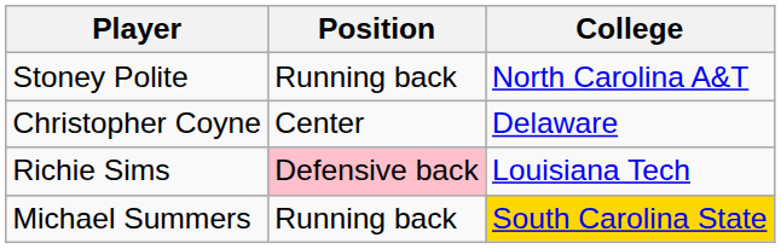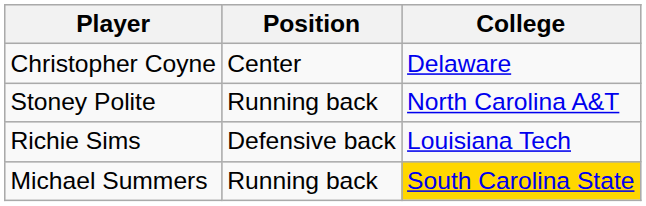 <table class="wikitable">
 <tr>
 <th>Player</th>
 <th>Position</th>
 <th>College</th>
 </tr>
 <tr>
+<td>Christopher Coyne</td>
+<td>Center</td>
+<td><a href='#'>Delaware</a></td>
+</tr>
+<tr>
 <td>Stoney Polite</td>
 <td>Running back</td>
 <td><a href='#'>North Carolina A&T</a></td>
 </tr>
 <tr>
-<td>Christopher Coyne</td>
-<td>Center</td>
-<td><a href='#'>Delaware</a></td>
-</tr>
-<tr>
 <td>Richie Sims</td>
-<td style="background: pink;">Defensive back</td>
+<td>Defensive back</td>
 <td><a href='#'>Louisiana Tech</a></td>
 </tr>
 <tr>
 <td>Michael Summers</td>
 <td>Running back</td>
 <td style="background: gold;"><a href='#'>South Carolina State</a></td>
 </tr>
 </table>
